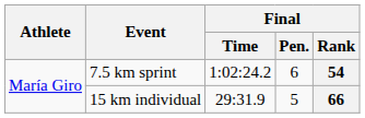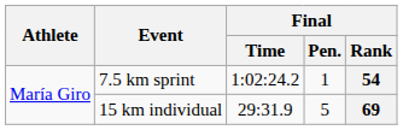 <table class="wikitable" style="font-size:90%">
 <tr>
 <th rowspan="2">Athlete</th>
 <th rowspan="2">Event</th>
 <th colspan="3">Final</th>
 </tr>
 <tr>
 <th>Time</th>
 <th>Pen.</th>
 <th>Rank</th>
 </tr>
 <tr>
 <td rowspan=2><a href='#'>María Giro</a></td>
 <td>7.5 km sprint</td>
 <td align="center">1:02:24.2</td>
-<td align="center">6</td>
+<td align="center">1</td>
 <th align="center">54</th>
 </tr>
 <tr>
 <td>15 km individual</td>
 <td align="center">29:31.9</td>
 <td align="center">5</td>
-<th align="center">66</th>
+<th align="center">69</th>
 </tr>
 </table>
